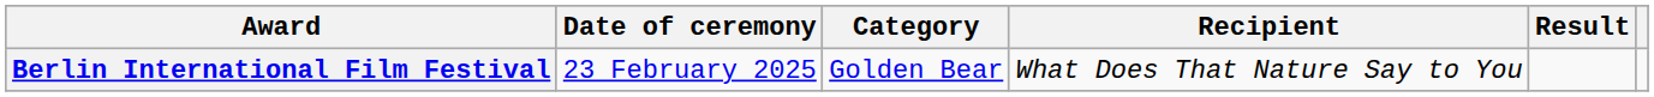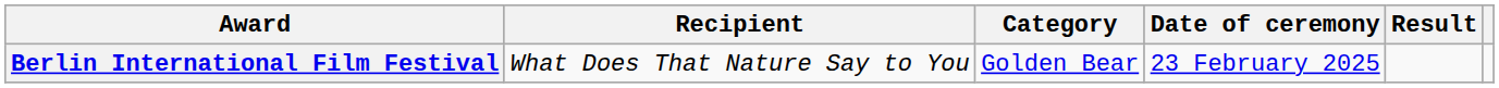 <table class="wikitable sortable plainrowheaders">
 <tr>
 <th>Award</th>
+<th>Recipient</th>
+<th>Category</th>
 <th>Date of ceremony</th>
-<th>Category</th>
-<th>Recipient</th>
 <th>Result</th>
 <th></th>
 </tr>
 <tr>
 <th scope="row" rowspan="1"><a href='#'>Berlin International Film Festival</a></th>
+<td><em>What Does That Nature Say to You</em></td>
+<td><a href='#'>Golden Bear</a></td>
 <td rowspan="1"><a href='#'>23 February 2025</a></td>
-<td><a href='#'>Golden Bear</a></td>
-<td><em>What Does That Nature Say to You</em></td>
 <td></td>
 <td align="center"></td>
 </tr>
 </table>
